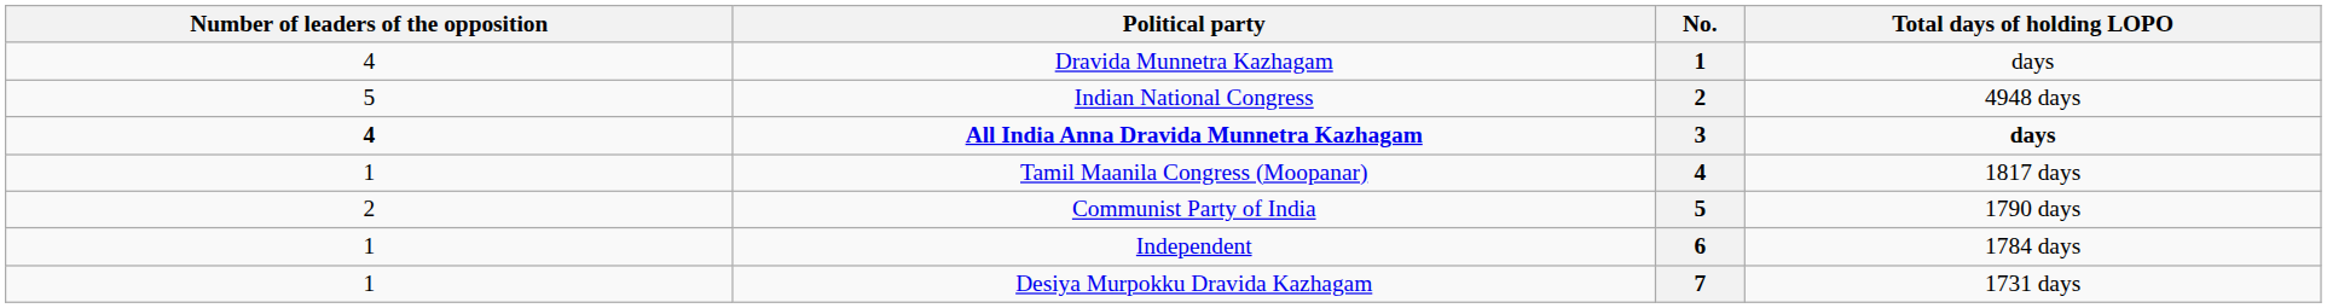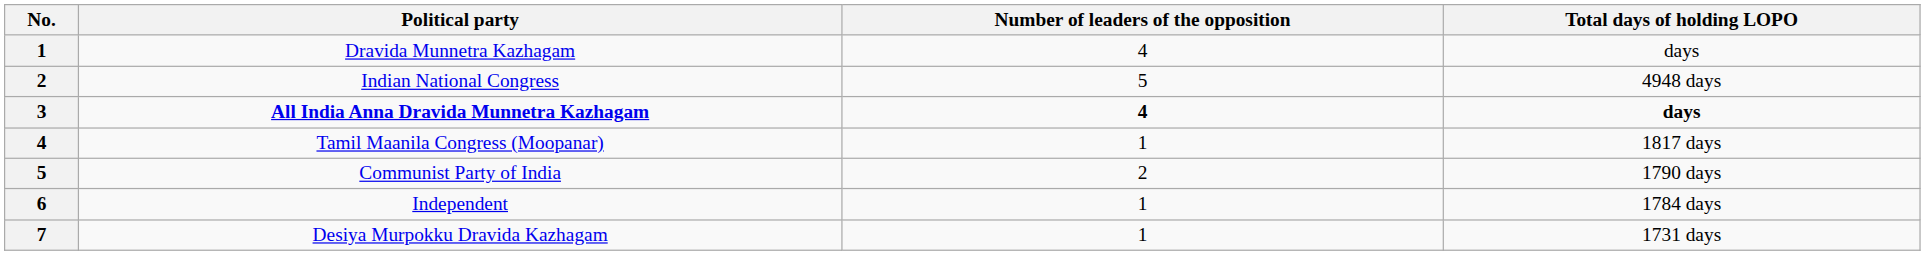 <table class="wikitable sortable" style="width:100%; text-align:center">
 <tr>
+<th>No.</th>
+<th>Political party</th>
 <th>Number of leaders of the opposition</th>
-<th>Political party</th>
-<th>No.</th>
 <th>Total days of holding LOPO</th>
 </tr>
 <tr>
+<th>1</th>
+<td><a href='#'>Dravida Munnetra Kazhagam</a></td>
 <td>4</td>
-<td><a href='#'>Dravida Munnetra Kazhagam</a></td>
-<th>1</th>
 <td> days</td>
 </tr>
 <tr>
+<th>2</th>
+<td><a href='#'>Indian National Congress</a></td>
 <td>5</td>
-<td><a href='#'>Indian National Congress</a></td>
-<th>2</th>
 <td>4948 days</td>
 </tr>
 <tr>
+<th>3</th>
+<td><strong><a href='#'>All India Anna Dravida Munnetra Kazhagam</a></strong></td>
 <td><strong>4</strong></td>
-<td><strong><a href='#'>All India Anna Dravida Munnetra Kazhagam</a></strong></td>
-<th>3</th>
 <td><strong> days</strong></td>
 </tr>
 <tr>
+<th>4</th>
+<td><a href='#'>Tamil Maanila Congress (Moopanar)</a></td>
 <td>1</td>
-<td><a href='#'>Tamil Maanila Congress (Moopanar)</a></td>
-<th>4</th>
 <td>1817 days</td>
 </tr>
 <tr>
+<th>5</th>
+<td><a href='#'>Communist Party of India</a></td>
 <td>2</td>
-<td><a href='#'>Communist Party of India</a></td>
-<th>5</th>
 <td>1790 days</td>
 </tr>
 <tr>
+<th>6</th>
+<td><a href='#'>Independent</a></td>
 <td>1</td>
-<td><a href='#'>Independent</a></td>
-<th>6</th>
 <td>1784 days</td>
 </tr>
 <tr>
+<th>7</th>
+<td><a href='#'>Desiya Murpokku Dravida Kazhagam</a></td>
 <td>1</td>
-<td><a href='#'>Desiya Murpokku Dravida Kazhagam</a></td>
-<th>7</th>
 <td>1731 days</td>
 </tr>
 </table>
